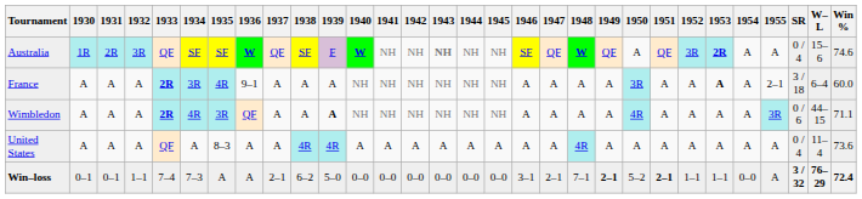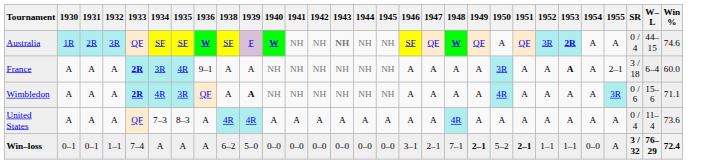 <table class="wikitable nowrap" style=font-size:86%;text-align:center>
 <tr bgcolor="#efefef">
 <th>Tournament</th>
 <th>1930</th>
 <th>1931</th>
 <th>1932</th>
 <th>1933</th>
 <th>1934</th>
 <th>1935</th>
 <th>1936</th>
-<th>1937</th>
 <th>1938</th>
 <th>1939</th>
 <th>1940</th>
 <th>1941</th>
 <th>1942</th>
 <th>1943</th>
 <th>1944</th>
 <th>1945</th>
 <th>1946</th>
 <th>1947</th>
 <th>1948</th>
 <th>1949</th>
 <th>1950</th>
 <th>1951</th>
 <th>1952</th>
 <th>1953</th>
 <th>1954</th>
 <th>1955</th>
 <th>SR</th>
 <th>W–L</th>
 <th>Win %</th>
 </tr>
 <tr>
 <td align="left" style="background:#EFEFEF;"><a href='#'>Australia</a></td>
 <td style="background:#afeeee;"><a href='#'>1R</a></td>
 <td style="background:#afeeee;"><a href='#'>2R</a></td>
 <td style="background:#afeeee;"><a href='#'>3R</a></td>
 <td style="background:#ffebcd;"><a href='#'>QF</a></td>
 <td style="background:yellow;"><a href='#'>SF</a></td>
 <td style="background:yellow;"><a href='#'>SF</a></td>
 <td style="background:#00ff00;"><strong><a href='#'>W</a></strong></td>
-<td style="background:#ffebcd;"><a href='#'>QF</a></td>
 <td style="background:yellow;"><a href='#'>SF</a></td>
 <td style="background:#D8BFD8;"><a href='#'>F</a></td>
 <td style="background:#00ff00;"><strong><a href='#'>W</a></strong></td>
 <td style=color:#767676>NH</td>
 <td style=color:#767676>NH</td>
 <td style=color:#767676><strong>NH</strong></td>
 <td style=color:#767676>NH</td>
 <td style=color:#767676>NH</td>
 <td style="background:yellow;"><a href='#'>SF</a></td>
 <td style="background:#ffebcd;"><a href='#'>QF</a></td>
 <td style="background:#00ff00;"><strong><a href='#'>W</a></strong></td>
 <td style="background:#ffebcd;"><a href='#'>QF</a></td>
 <td>A</td>
 <td style="background:#ffebcd;"><a href='#'>QF</a></td>
 <td style="background:#afeeee;"><a href='#'>3R</a></td>
 <td style="background:#afeeee;"><strong><a href='#'>2R</a></strong></td>
 <td>A</td>
 <td>A</td>
 <td style="background:#EFEFEF;">0 / 4</td>
-<td style="background:#EFEFEF;">15–6</td>
+<td style="background:#EFEFEF;">44–15</td>
 <td style="background:#EFEFEF;">74.6</td>
 </tr>
 <tr>
 <td align="left" style="background:#EFEFEF;"><a href='#'>France</a></td>
 <td>A</td>
 <td>A</td>
 <td>A</td>
 <td style="background:#afeeee;"><strong><a href='#'>2R</a></strong></td>
 <td style="background:#afeeee;"><a href='#'>3R</a></td>
 <td style="background:#afeeee;"><a href='#'>4R</a></td>
 <td>9–1</td>
-<td>A</td>
 <td>A</td>
 <td>A</td>
 <td style=color:#767676>NH</td>
 <td style=color:#767676>NH</td>
 <td style=color:#767676>NH</td>
 <td style=color:#767676>NH</td>
 <td style=color:#767676>NH</td>
 <td style=color:#767676>NH</td>
 <td>A</td>
 <td>A</td>
 <td>A</td>
 <td>A</td>
 <td style="background:#afeeee;"><a href='#'>3R</a></td>
 <td>A</td>
 <td>A</td>
 <td><strong>A</strong></td>
 <td>A</td>
 <td>2–1</td>
 <td style="background:#EFEFEF;">3 / 18</td>
 <td style="background:#EFEFEF;">6–4</td>
 <td style="background:#EFEFEF;">60.0</td>
 </tr>
 <tr>
 <td align="left" style="background:#EFEFEF;"><a href='#'>Wimbledon</a></td>
 <td>A</td>
 <td>A</td>
 <td>A</td>
 <td style="background:#afeeee;"><strong><a href='#'>2R</a></strong></td>
 <td style="background:#afeeee;"><a href='#'>4R</a></td>
 <td style="background:#afeeee;"><a href='#'>3R</a></td>
 <td style="background:#ffebcd;"><a href='#'>QF</a></td>
 <td>A</td>
-<td>A</td>
 <td><strong>A</strong></td>
 <td style=color:#767676>NH</td>
 <td style=color:#767676>NH</td>
 <td style=color:#767676>NH</td>
 <td style=color:#767676>NH</td>
 <td style=color:#767676>NH</td>
 <td style=color:#767676>NH</td>
 <td>A</td>
 <td>A</td>
 <td>A</td>
 <td>A</td>
 <td style="background:#afeeee;"><a href='#'>4R</a></td>
 <td>A</td>
 <td>A</td>
 <td>A</td>
 <td>A</td>
 <td style="background:#afeeee;"><a href='#'>3R</a></td>
 <td style="background:#EFEFEF;">0 / 6</td>
-<td style="background:#EFEFEF;">44–15</td>
+<td style="background:#EFEFEF;">15–6</td>
 <td style="background:#EFEFEF;">71.1</td>
 </tr>
 <tr>
 <td align="left" style="background:#EFEFEF;"><a href='#'>United States</a></td>
 <td>A</td>
 <td>A</td>
 <td>A</td>
 <td style="background:#ffebcd;"><a href='#'>QF</a></td>
-<td>A</td>
+<td>7–3</td>
 <td>8–3</td>
-<td>A</td>
 <td>A</td>
 <td style="background:#afeeee;"><a href='#'>4R</a></td>
 <td style="background:#afeeee;"><a href='#'>4R</a></td>
 <td>A</td>
 <td>A</td>
 <td>A</td>
 <td>A</td>
 <td>A</td>
 <td>A</td>
 <td>A</td>
 <td>A</td>
 <td style="background:#afeeee;"><a href='#'>4R</a></td>
 <td>A</td>
 <td>A</td>
 <td>A</td>
 <td>A</td>
 <td>A</td>
 <td>A</td>
 <td>A</td>
 <td style="background:#EFEFEF;">0 / 4</td>
 <td style="background:#EFEFEF;">11–4</td>
 <td style="background:#EFEFEF;">73.6</td>
 </tr>
 <tr style="background:#EFEFEF;">
 <td align="left"><strong>Win–loss</strong></td>
 <td>0–1</td>
 <td>0–1</td>
 <td>1–1</td>
 <td>7–4</td>
-<td>7–3</td>
 <td>A</td>
 <td>A</td>
-<td>2–1</td>
+<td>A</td>
 <td>6–2</td>
 <td>5–0</td>
 <td>0–0</td>
 <td>0–0</td>
 <td>0–0</td>
 <td>0–0</td>
 <td>0–0</td>
 <td>0–0</td>
 <td>3–1</td>
 <td>2–1</td>
 <td>7–1</td>
 <td><strong>2–1</strong></td>
 <td>5–2</td>
 <td><strong>2–1</strong></td>
 <td>1–1</td>
 <td>1–1</td>
 <td>0–0</td>
 <td>A</td>
 <th>3 / 32</th>
 <th>76–29</th>
 <th>72.4</th>
 </tr>
 </table>
